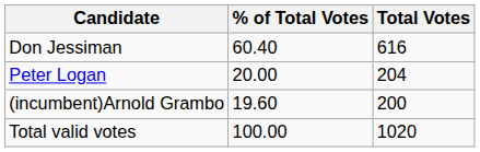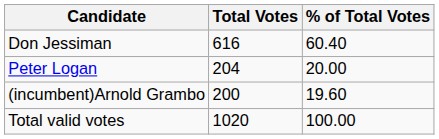 <table class="wikitable">
 <tr>
 <th>Candidate</th>
+<th>Total Votes</th>
 <th>% of Total Votes</th>
-<th>Total Votes</th>
 </tr>
 <tr>
 <td>Don Jessiman</td>
+<td>616</td>
 <td>60.40</td>
-<td>616</td>
 </tr>
 <tr>
 <td><a href='#'>Peter Logan</a></td>
+<td>204</td>
 <td>20.00</td>
-<td>204</td>
 </tr>
 <tr>
 <td>(incumbent)Arnold Grambo</td>
+<td>200</td>
 <td>19.60</td>
-<td>200</td>
 </tr>
 <tr>
 <td>Total valid votes</td>
+<td>1020</td>
 <td>100.00</td>
-<td>1020</td>
 </tr>
 </table>
